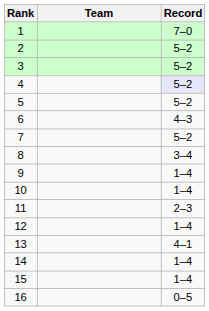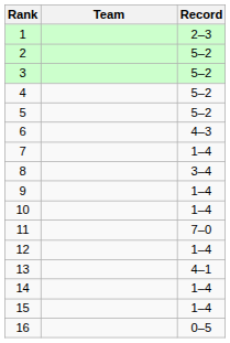 <table class="wikitable" style="text-align:center">
 <tr>
 <th>Rank</th>
 <th width=170>Team</th>
 <th>Record</th>
 </tr>
 <tr bgcolor=ccffcc>
 <td>1</td>
 <td align=left></td>
-<td>7–0</td>
+<td>2–3</td>
 </tr>
 <tr bgcolor=ccffcc>
 <td>2</td>
 <td align=left></td>
 <td>5–2</td>
 </tr>
 <tr bgcolor=ccffcc>
 <td>3</td>
 <td align=left></td>
 <td>5–2</td>
 </tr>
 <tr>
 <td>4</td>
 <td align=left></td>
-<td style="background: lavender;">5–2</td>
+<td>5–2</td>
 </tr>
 <tr>
 <td>5</td>
 <td align=left></td>
 <td>5–2</td>
 </tr>
 <tr>
 <td>6</td>
 <td align=left></td>
 <td>4–3</td>
 </tr>
 <tr>
 <td>7</td>
 <td align=left></td>
-<td>5–2</td>
+<td>1–4</td>
 </tr>
 <tr>
 <td>8</td>
 <td align=left></td>
 <td>3–4</td>
 </tr>
 <tr>
 <td>9</td>
 <td align=left></td>
 <td>1–4</td>
 </tr>
 <tr>
 <td>10</td>
 <td align=left></td>
 <td>1–4</td>
 </tr>
 <tr>
 <td>11</td>
 <td align=left></td>
-<td>2–3</td>
+<td>7–0</td>
 </tr>
 <tr>
 <td>12</td>
 <td align=left></td>
 <td>1–4</td>
 </tr>
 <tr>
 <td>13</td>
 <td align=left></td>
 <td>4–1</td>
 </tr>
 <tr>
 <td>14</td>
 <td align=left></td>
 <td>1–4</td>
 </tr>
 <tr>
 <td>15</td>
 <td align=left></td>
 <td>1–4</td>
 </tr>
 <tr>
 <td>16</td>
 <td align=left></td>
 <td>0–5</td>
 </tr>
 </table>
